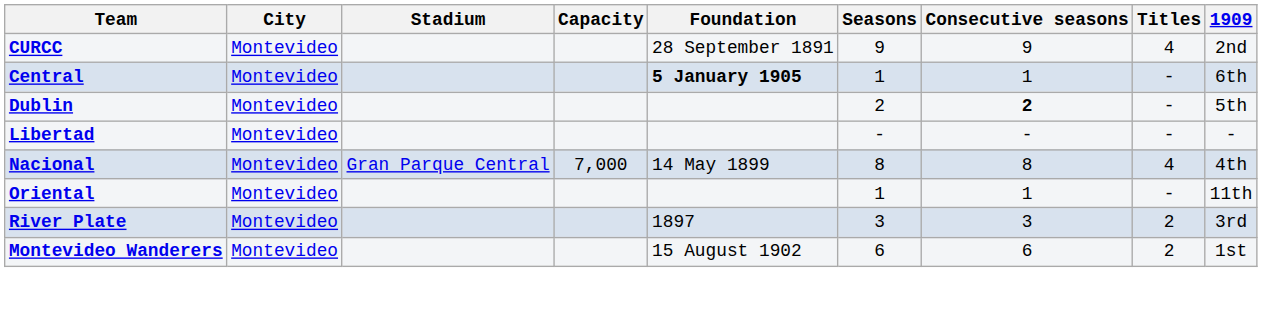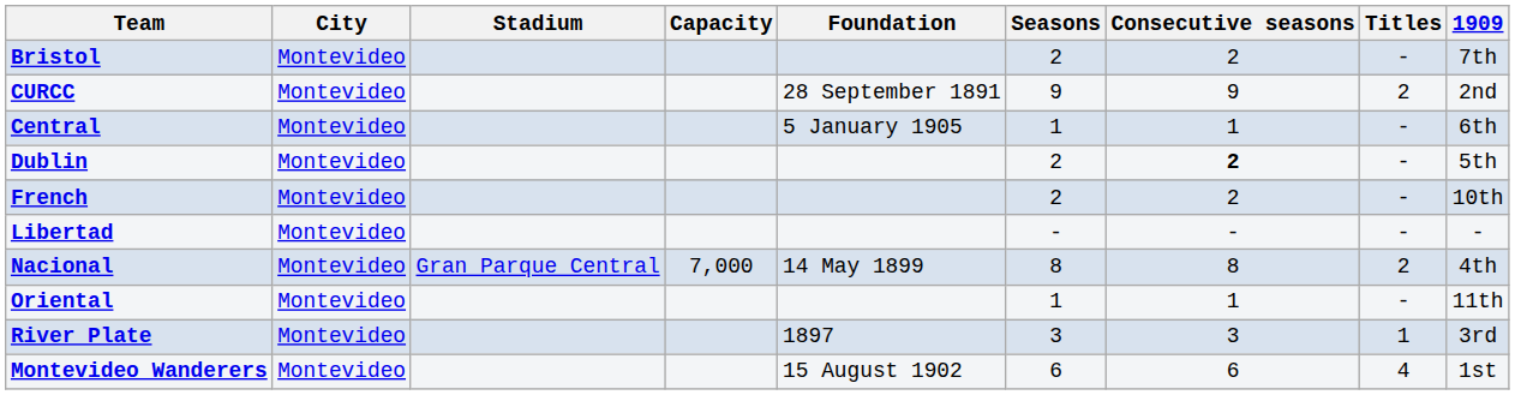 <table class="wikitable">
 <tr>
 <th>Team</th>
 <th>City</th>
 <th>Stadium</th>
 <th>Capacity</th>
 <th>Foundation</th>
 <th>Seasons</th>
 <th>Consecutive seasons</th>
 <th>Titles</th>
 <th><a href='#'>1909</a></th>
 </tr>
+<tr bgcolor=#D8E2EE>
+<td> <strong><a href='#'>Bristol</a></strong></td>
+<td> <a href='#'>Montevideo</a></td>
+<td></td>
+<td align=center></td>
+<td></td>
+<td align=center>2</td>
+<td align=center>2</td>
+<td align=center>-</td>
+<td align=center>7th</td>
+</tr>
 <tr bgcolor=#F3F5F7>
 <td> <strong><a href='#'>CURCC</a></strong></td>
 <td> <a href='#'>Montevideo</a></td>
 <td></td>
 <td align=center></td>
 <td>28 September 1891</td>
 <td align=center>9</td>
 <td align=center>9</td>
-<td align=center>4</td>
+<td align=center>2</td>
 <td align=center>2nd</td>
 </tr>
 <tr bgcolor=#D8E2EE>
 <td> <strong><a href='#'>Central</a></strong></td>
 <td> <a href='#'>Montevideo</a></td>
 <td></td>
 <td align=center></td>
-<td><strong>5 January 1905</strong></td>
+<td>5 January 1905</td>
 <td align=center>1</td>
 <td align=center>1</td>
 <td align=center>-</td>
 <td align=center>6th</td>
 </tr>
 <tr bgcolor=#F3F5F7>
 <td> <strong><a href='#'>Dublin</a></strong></td>
 <td> <a href='#'>Montevideo</a></td>
 <td></td>
 <td align=center></td>
 <td></td>
 <td align=center>2</td>
 <td align=center><strong>2</strong></td>
 <td align=center>-</td>
 <td align=center>5th</td>
+</tr>
+<tr bgcolor=#D8E2EE>
+<td> <strong><a href='#'>French</a></strong></td>
+<td> <a href='#'>Montevideo</a></td>
+<td></td>
+<td align=center></td>
+<td></td>
+<td align=center>2</td>
+<td align=center>2</td>
+<td align=center>-</td>
+<td align=center>10th</td>
 </tr>
 <tr bgcolor=#F3F5F7>
 <td> <strong><a href='#'>Libertad</a></strong></td>
 <td> <a href='#'>Montevideo</a></td>
 <td></td>
 <td align=center></td>
 <td></td>
 <td align=center>-</td>
 <td align=center>-</td>
 <td align=center>-</td>
 <td align=center>-</td>
 </tr>
 <tr bgcolor=#D8E2EE>
 <td> <strong><a href='#'>Nacional</a></strong></td>
 <td> <a href='#'>Montevideo</a></td>
 <td><a href='#'>Gran Parque Central</a></td>
 <td align=center>7,000</td>
 <td>14 May 1899</td>
 <td align=center>8</td>
 <td align=center>8</td>
-<td align=center>4</td>
+<td align=center>2</td>
 <td align=center>4th</td>
 </tr>
 <tr bgcolor=#F3F5F7>
 <td> <strong><a href='#'>Oriental</a></strong></td>
 <td> <a href='#'>Montevideo</a></td>
 <td></td>
 <td align=center></td>
 <td></td>
 <td align=center>1</td>
 <td align=center>1</td>
 <td align=center>-</td>
 <td align=center>11th</td>
 </tr>
 <tr bgcolor=#D8E2EE>
 <td> <strong><a href='#'>River Plate</a></strong></td>
 <td> <a href='#'>Montevideo</a></td>
 <td></td>
 <td align=center></td>
 <td>1897</td>
 <td align=center>3</td>
 <td align=center>3</td>
-<td align=center>2</td>
+<td align=center>1</td>
 <td align=center>3rd</td>
 </tr>
 <tr bgcolor=#F3F5F7>
 <td> <strong><a href='#'>Montevideo Wanderers</a></strong></td>
 <td> <a href='#'>Montevideo</a></td>
 <td></td>
 <td align=center></td>
 <td>15 August 1902</td>
 <td align=center>6</td>
 <td align=center>6</td>
-<td align=center>2</td>
+<td align=center>4</td>
 <td align=center>1st</td>
 </tr>
 </table>
